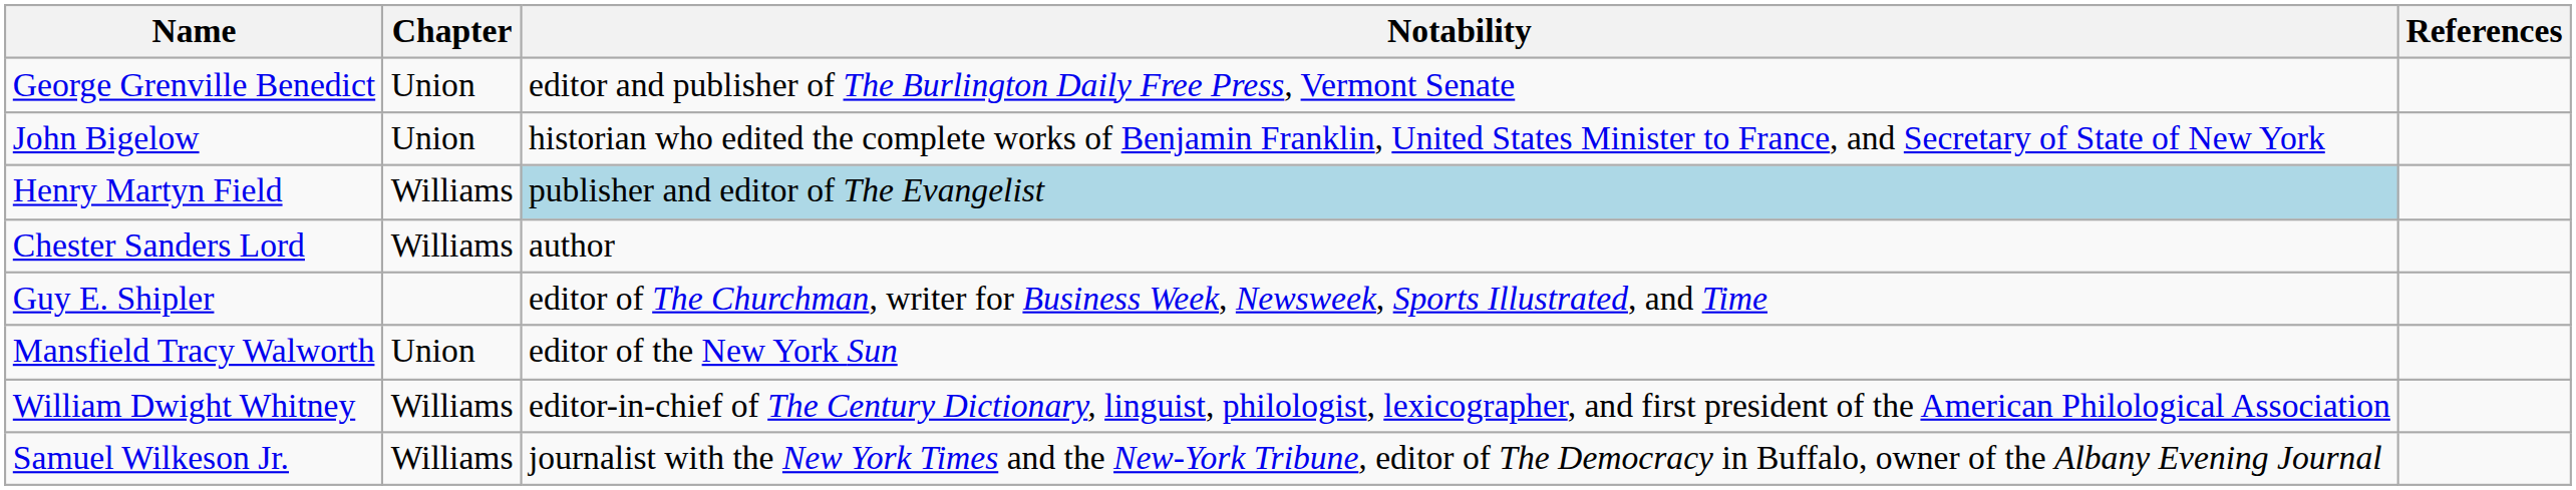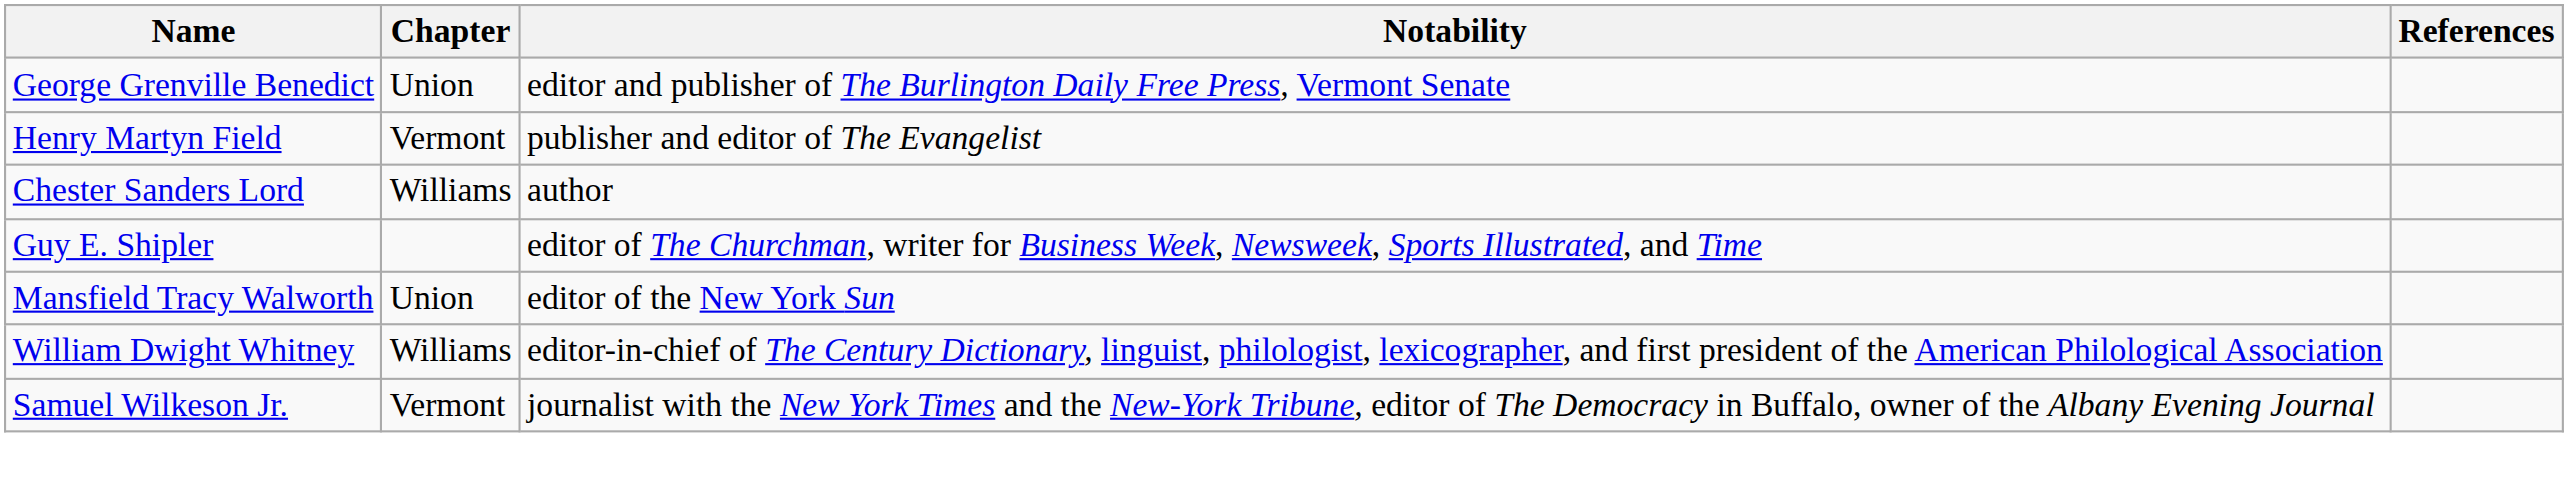 <table class="wikitable sortable">
 <tr>
 <th>Name</th>
 <th>Chapter</th>
 <th>Notability</th>
 <th>References</th>
 </tr>
 <tr>
 <td><a href='#'>George Grenville Benedict</a></td>
 <td>Union</td>
 <td>editor and publisher of <em><a href='#'>The Burlington Daily Free Press</a>,</em> <a href='#'>Vermont Senate</a></td>
 <td></td>
 </tr>
 <tr>
-<td><a href='#'>John Bigelow</a></td>
-<td>Union</td>
-<td>historian who edited the complete works of <a href='#'>Benjamin Franklin</a>, <a href='#'>United States Minister to France</a>, and <a href='#'>Secretary of State of New York</a></td>
-<td></td>
-</tr>
-<tr>
 <td><a href='#'>Henry Martyn Field</a></td>
-<td>Williams</td>
-<td style="background: lightblue;">publisher and editor of <em>The Evangelist</em></td>
+<td>Vermont</td>
+<td>publisher and editor of <em>The Evangelist</em></td>
 <td></td>
 </tr>
 <tr>
 <td><a href='#'>Chester Sanders Lord</a></td>
 <td>Williams</td>
 <td>author</td>
 <td><em></em></td>
 </tr>
 <tr>
 <td><a href='#'>Guy E. Shipler</a></td>
 <td></td>
 <td>editor of <em><a href='#'>The Churchman</a></em>, writer for <em><a href='#'>Business Week</a></em>, <em><a href='#'>Newsweek</a></em>, <em><a href='#'>Sports Illustrated</a></em>, and <em><a href='#'>Time</a></em></td>
 <td><em></em></td>
 </tr>
 <tr>
 <td><a href='#'>Mansfield Tracy Walworth</a></td>
 <td>Union</td>
 <td>editor of the <a href='#'>New York <em>Sun</em></a></td>
 <td></td>
 </tr>
 <tr>
 <td><a href='#'>William Dwight Whitney</a></td>
 <td>Williams</td>
 <td>editor-in-chief of <em><a href='#'>The Century Dictionary</a>,</em> <a href='#'>linguist</a>, <a href='#'>philologist</a>, <a href='#'>lexicographer</a>, and first president of the <a href='#'>American Philological Association</a></td>
 <td></td>
 </tr>
 <tr>
 <td><a href='#'>Samuel Wilkeson Jr.</a></td>
-<td>Williams</td>
+<td>Vermont</td>
 <td>journalist with the <em><a href='#'>New York Times</a></em> and the <em><a href='#'>New-York Tribune</a>,</em> editor of  <em>The Democracy</em> in Buffalo, owner of the <em>Albany Evening Journal</em></td>
 <td><em></em></td>
 </tr>
 </table>
